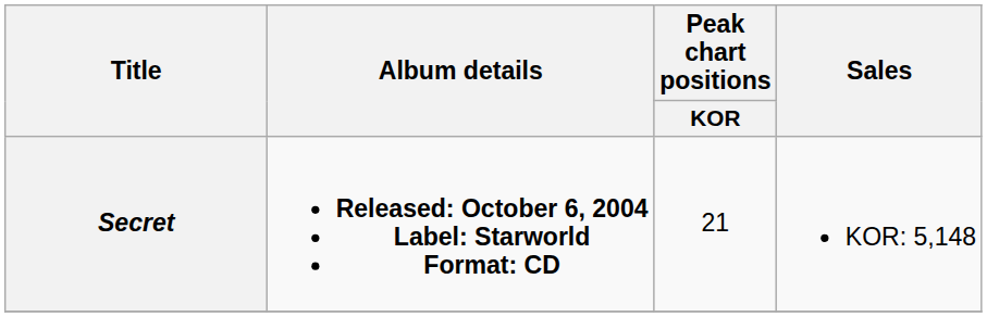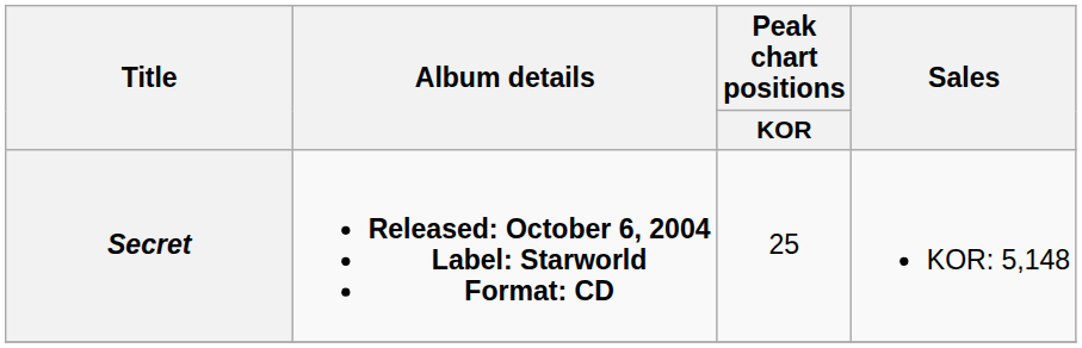 <table class="wikitable plainrowheaders" style="text-align:center;">
 <tr>
 <th rowspan="2" scope="col" style="width:10em;">Title</th>
 <th rowspan="2" scope="col">Album details</th>
 <th colspan="1" scope="col">Peak chart positions</th>
 <th rowspan="2" scope="col">Sales</th>
 </tr>
 <tr>
 <th scope="col" style="width:2.5em;font-size:90%;">KOR<br></th>
 </tr>
 <tr>
 <th scope="row"><em>Secret</em></th>
 <td><strong><br><ul><li>Released: October 6, 2004</li><li>Label: Starworld</li><li>Format: CD</li></ul></strong></td>
-<td>21</td>
+<td>25</td>
 <td><br><ul><li>KOR: 5,148</li></ul></td>
 </tr>
 <tr>
 </tr>
 </table>
